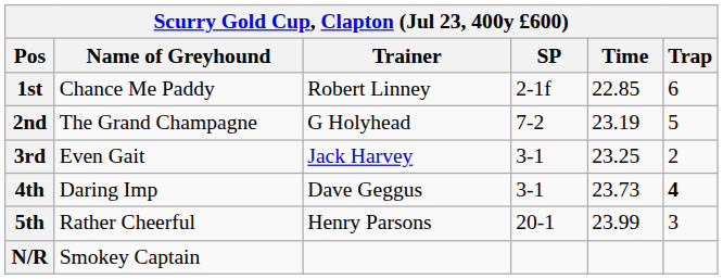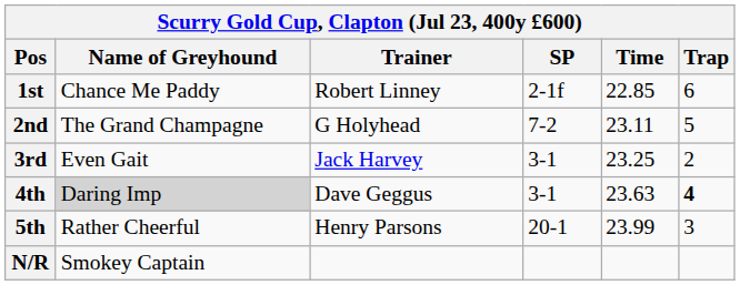 <table class="wikitable">
 <tr>
 <th colspan="6"><a href='#'>Scurry Gold Cup</a>, <a href='#'>Clapton</a> (Jul 23, 400y £600)</th>
 </tr>
 <tr>
 <th width=30>Pos</th>
 <th width=180>Name of Greyhound</th>
 <th width=150>Trainer</th>
 <th width=50>SP</th>
 <th width=50>Time</th>
 <th width=30>Trap</th>
 </tr>
 <tr>
 <th>1st</th>
 <td>Chance Me Paddy</td>
 <td>Robert Linney</td>
 <td>2-1f</td>
 <td>22.85</td>
 <td>6</td>
 </tr>
 <tr>
 <th>2nd</th>
 <td>The Grand Champagne</td>
 <td>G Holyhead</td>
 <td>7-2</td>
-<td>23.19</td>
+<td>23.11</td>
 <td>5</td>
 </tr>
 <tr>
 <th>3rd</th>
 <td>Even Gait</td>
 <td><a href='#'>Jack Harvey</a></td>
 <td>3-1</td>
 <td>23.25</td>
 <td>2</td>
 </tr>
 <tr>
 <th>4th</th>
-<td>Daring Imp</td>
+<td style="background: lightgrey;">Daring Imp</td>
 <td>Dave Geggus</td>
 <td>3-1</td>
-<td>23.73</td>
+<td>23.63</td>
 <td><strong>4</strong></td>
 </tr>
 <tr>
 <th>5th</th>
 <td>Rather Cheerful</td>
 <td>Henry Parsons</td>
 <td>20-1</td>
 <td>23.99</td>
 <td>3</td>
 </tr>
 <tr>
 <th>N/R</th>
 <td>Smokey Captain</td>
 <td></td>
 <td></td>
 <td></td>
 <td></td>
 </tr>
 </table>
